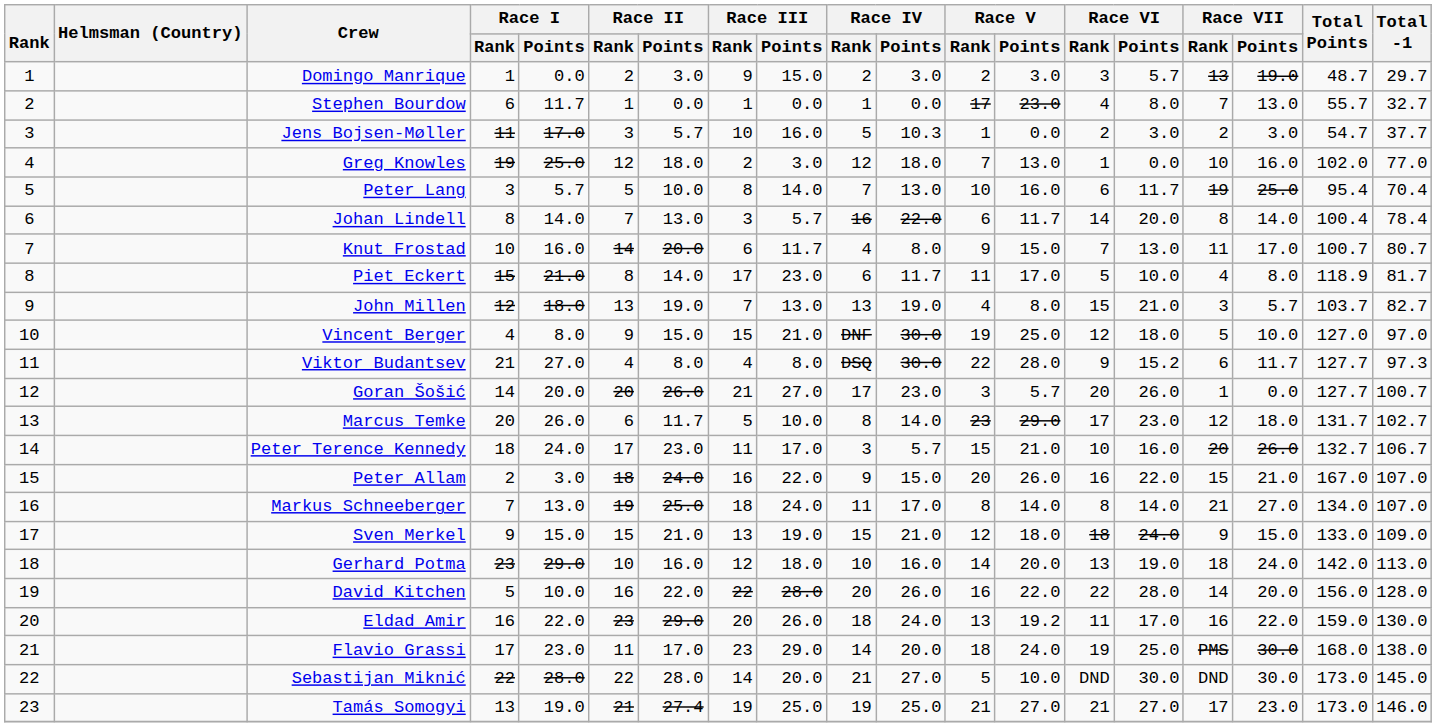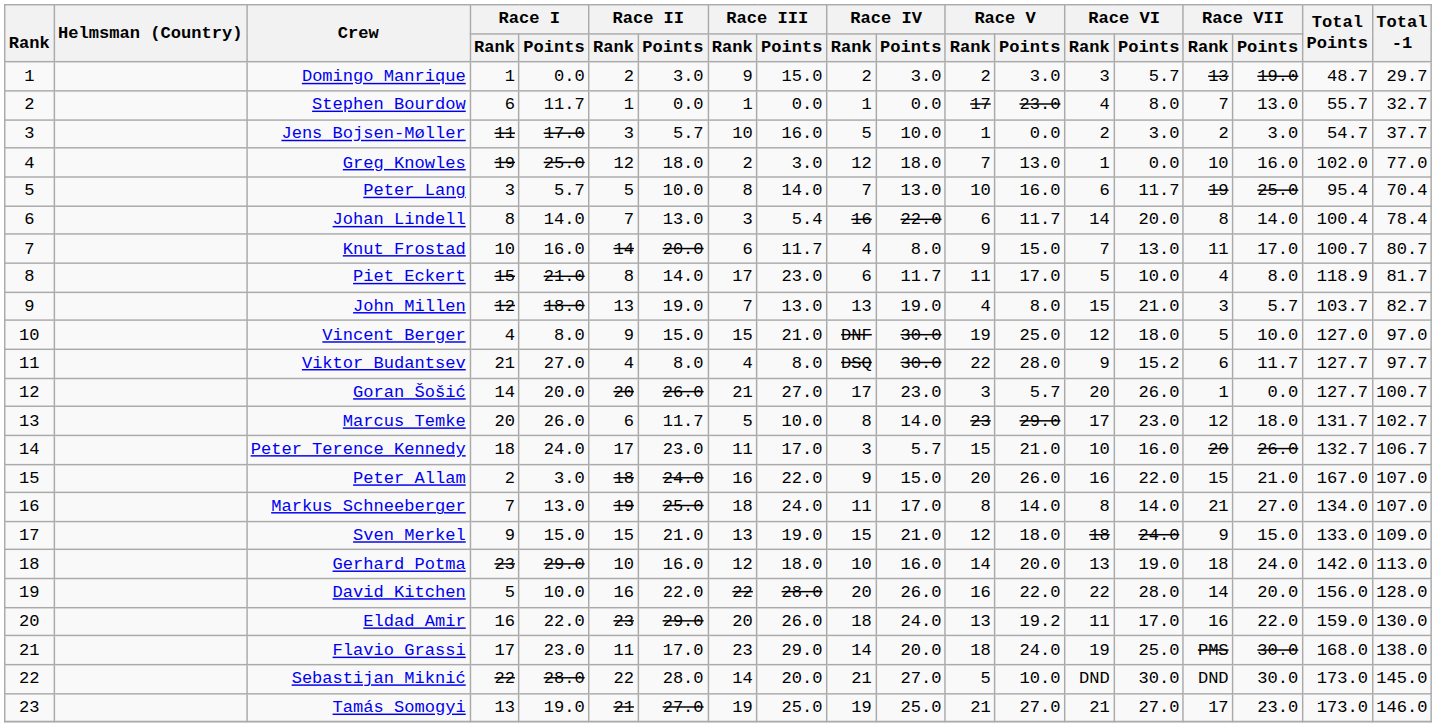 <table class="wikitable" style="text-align:right; font-size:90%">
 <tr>
 <th rowspan="2"><br>Rank</th>
 <th rowspan="2">Helmsman (Country)</th>
 <th rowspan="2">Crew</th>
 <th colspan="2">Race I</th>
 <th colspan="2">Race II</th>
 <th colspan="2">Race III</th>
 <th colspan="2">Race IV</th>
 <th colspan="2">Race V</th>
 <th colspan="2">Race VI</th>
 <th colspan="2">Race VII</th>
 <th rowspan="2">Total <br>Points <br> </th>
 <th rowspan="2">Total<br>-1<br> </th>
 </tr>
 <tr>
 <th>Rank</th>
 <th>Points</th>
 <th>Rank</th>
 <th>Points</th>
 <th>Rank</th>
 <th>Points</th>
 <th>Rank</th>
 <th>Points</th>
 <th>Rank</th>
 <th>Points</th>
 <th>Rank</th>
 <th>Points</th>
 <th>Rank</th>
 <th>Points</th>
 </tr>
 <tr style="vertical-align:top;">
 <td align=center>1</td>
 <td align=left></td>
 <td><a href='#'>Domingo Manrique</a> </td>
 <td>1</td>
 <td>0.0</td>
 <td>2</td>
 <td>3.0</td>
 <td>9</td>
 <td>15.0</td>
 <td>2</td>
 <td>3.0</td>
 <td>2</td>
 <td>3.0</td>
 <td>3</td>
 <td>5.7</td>
 <td><s>13</s></td>
 <td><s>19.0</s></td>
 <td>48.7</td>
 <td>29.7</td>
 </tr>
 <tr>
 <td align=center>2</td>
 <td align=left></td>
 <td><a href='#'>Stephen Bourdow</a> </td>
 <td>6</td>
 <td>11.7</td>
 <td>1</td>
 <td>0.0</td>
 <td>1</td>
 <td>0.0</td>
 <td>1</td>
 <td>0.0</td>
 <td><s>17</s></td>
 <td><s>23.0</s></td>
 <td>4</td>
 <td>8.0</td>
 <td>7</td>
 <td>13.0</td>
 <td>55.7</td>
 <td>32.7</td>
 </tr>
 <tr>
 <td align=center>3</td>
 <td align=left></td>
 <td><a href='#'>Jens Bojsen-Møller</a> </td>
 <td><s>11</s></td>
 <td><s>17.0</s></td>
 <td>3</td>
 <td>5.7</td>
 <td>10</td>
 <td>16.0</td>
 <td>5</td>
-<td>10.3</td>
+<td>10.0</td>
 <td>1</td>
 <td>0.0</td>
 <td>2</td>
 <td>3.0</td>
 <td>2</td>
 <td>3.0</td>
 <td>54.7</td>
 <td>37.7</td>
 </tr>
 <tr>
 <td align=center>4</td>
 <td align=left></td>
 <td><a href='#'>Greg Knowles</a> </td>
 <td><s>19</s></td>
 <td><s>25.0</s></td>
 <td>12</td>
 <td>18.0</td>
 <td>2</td>
 <td>3.0</td>
 <td>12</td>
 <td>18.0</td>
 <td>7</td>
 <td>13.0</td>
 <td>1</td>
 <td>0.0</td>
 <td>10</td>
 <td>16.0</td>
 <td>102.0</td>
 <td>77.0</td>
 </tr>
 <tr>
 <td align=center>5</td>
 <td align=left></td>
 <td><a href='#'>Peter Lang</a> </td>
 <td>3</td>
 <td>5.7</td>
 <td>5</td>
 <td>10.0</td>
 <td>8</td>
 <td>14.0</td>
 <td>7</td>
 <td>13.0</td>
 <td>10</td>
 <td>16.0</td>
 <td>6</td>
 <td>11.7</td>
 <td><s>19</s></td>
 <td><s>25.0</s></td>
 <td>95.4</td>
 <td>70.4</td>
 </tr>
 <tr>
 <td align=center>6</td>
 <td align=left></td>
 <td><a href='#'>Johan Lindell</a> </td>
 <td>8</td>
 <td>14.0</td>
 <td>7</td>
 <td>13.0</td>
 <td>3</td>
-<td>5.7</td>
+<td>5.4</td>
 <td><s>16</s></td>
 <td><s>22.0</s></td>
 <td>6</td>
 <td>11.7</td>
 <td>14</td>
 <td>20.0</td>
 <td>8</td>
 <td>14.0</td>
 <td>100.4</td>
 <td>78.4</td>
 </tr>
 <tr>
 <td align=center>7</td>
 <td align=left></td>
 <td><a href='#'>Knut Frostad</a> </td>
 <td>10</td>
 <td>16.0</td>
 <td><s>14</s></td>
 <td><s>20.0</s></td>
 <td>6</td>
 <td>11.7</td>
 <td>4</td>
 <td>8.0</td>
 <td>9</td>
 <td>15.0</td>
 <td>7</td>
 <td>13.0</td>
 <td>11</td>
 <td>17.0</td>
 <td>100.7</td>
 <td>80.7</td>
 </tr>
 <tr>
 <td align=center>8</td>
 <td align=left></td>
 <td><a href='#'>Piet Eckert</a> </td>
 <td><s>15</s></td>
 <td><s>21.0</s></td>
 <td>8</td>
 <td>14.0</td>
 <td>17</td>
 <td>23.0</td>
 <td>6</td>
 <td>11.7</td>
 <td>11</td>
 <td>17.0</td>
 <td>5</td>
 <td>10.0</td>
 <td>4</td>
 <td>8.0</td>
 <td>118.9</td>
 <td>81.7</td>
 </tr>
 <tr>
 <td align=center>9</td>
 <td align=left></td>
 <td><a href='#'>John Millen</a> </td>
 <td><s>12</s></td>
 <td><s>18.0</s></td>
 <td>13</td>
 <td>19.0</td>
 <td>7</td>
 <td>13.0</td>
 <td>13</td>
 <td>19.0</td>
 <td>4</td>
 <td>8.0</td>
 <td>15</td>
 <td>21.0</td>
 <td>3</td>
 <td>5.7</td>
 <td>103.7</td>
 <td>82.7</td>
 </tr>
 <tr>
 <td align=center>10</td>
 <td align=left></td>
 <td><a href='#'>Vincent Berger</a> </td>
 <td>4</td>
 <td>8.0</td>
 <td>9</td>
 <td>15.0</td>
 <td>15</td>
 <td>21.0</td>
 <td><s>DNF</s></td>
 <td><s>30.0</s></td>
 <td>19</td>
 <td>25.0</td>
 <td>12</td>
 <td>18.0</td>
 <td>5</td>
 <td>10.0</td>
 <td>127.0</td>
 <td>97.0</td>
 </tr>
 <tr>
 <td align=center>11</td>
 <td align=left></td>
 <td><a href='#'>Viktor Budantsev</a> </td>
 <td>21</td>
 <td>27.0</td>
 <td>4</td>
 <td>8.0</td>
 <td>4</td>
 <td>8.0</td>
 <td><s>DSQ</s></td>
 <td><s>30.0</s></td>
 <td>22</td>
 <td>28.0</td>
 <td>9</td>
 <td>15.2</td>
 <td>6</td>
 <td>11.7</td>
 <td>127.7</td>
-<td>97.3</td>
+<td>97.7</td>
 </tr>
 <tr>
 <td align=center>12</td>
 <td align=left></td>
 <td><a href='#'>Goran Šošić</a> </td>
 <td>14</td>
 <td>20.0</td>
 <td><s>20</s></td>
 <td><s>26.0</s></td>
 <td>21</td>
 <td>27.0</td>
 <td>17</td>
 <td>23.0</td>
 <td>3</td>
 <td>5.7</td>
 <td>20</td>
 <td>26.0</td>
 <td>1</td>
 <td>0.0</td>
 <td>127.7</td>
 <td>100.7</td>
 </tr>
 <tr>
 <td align=center>13</td>
 <td align=left></td>
 <td><a href='#'>Marcus Temke</a> </td>
 <td>20</td>
 <td>26.0</td>
 <td>6</td>
 <td>11.7</td>
 <td>5</td>
 <td>10.0</td>
 <td>8</td>
 <td>14.0</td>
 <td><s>23</s></td>
 <td><s>29.0</s></td>
 <td>17</td>
 <td>23.0</td>
 <td>12</td>
 <td>18.0</td>
 <td>131.7</td>
 <td>102.7</td>
 </tr>
 <tr>
 <td align=center>14</td>
 <td align=left></td>
 <td><a href='#'>Peter Terence Kennedy</a> </td>
 <td>18</td>
 <td>24.0</td>
 <td>17</td>
 <td>23.0</td>
 <td>11</td>
 <td>17.0</td>
 <td>3</td>
 <td>5.7</td>
 <td>15</td>
 <td>21.0</td>
 <td>10</td>
 <td>16.0</td>
 <td><s>20</s></td>
 <td><s>26.0</s></td>
 <td>132.7</td>
 <td>106.7</td>
 </tr>
 <tr>
 <td align=center>15</td>
 <td align=left></td>
 <td><a href='#'>Peter Allam</a> </td>
 <td>2</td>
 <td>3.0</td>
 <td><s>18</s></td>
 <td><s>24.0</s></td>
 <td>16</td>
 <td>22.0</td>
 <td>9</td>
 <td>15.0</td>
 <td>20</td>
 <td>26.0</td>
 <td>16</td>
 <td>22.0</td>
 <td>15</td>
 <td>21.0</td>
 <td>167.0</td>
 <td>107.0</td>
 </tr>
 <tr>
 <td align=center>16</td>
 <td align=left></td>
 <td><a href='#'>Markus Schneeberger</a> </td>
 <td>7</td>
 <td>13.0</td>
 <td><s>19</s></td>
 <td><s>25.0</s></td>
 <td>18</td>
 <td>24.0</td>
 <td>11</td>
 <td>17.0</td>
 <td>8</td>
 <td>14.0</td>
 <td>8</td>
 <td>14.0</td>
 <td>21</td>
 <td>27.0</td>
 <td>134.0</td>
 <td>107.0</td>
 </tr>
 <tr>
 <td align=center>17</td>
 <td align=left></td>
 <td><a href='#'>Sven Merkel</a> </td>
 <td>9</td>
 <td>15.0</td>
 <td>15</td>
 <td>21.0</td>
 <td>13</td>
 <td>19.0</td>
 <td>15</td>
 <td>21.0</td>
 <td>12</td>
 <td>18.0</td>
 <td><s>18</s></td>
 <td><s>24.0</s></td>
 <td>9</td>
 <td>15.0</td>
 <td>133.0</td>
 <td>109.0</td>
 </tr>
 <tr>
 <td align=center>18</td>
 <td align=left></td>
 <td><a href='#'>Gerhard Potma</a> </td>
 <td><s>23</s></td>
 <td><s>29.0</s></td>
 <td>10</td>
 <td>16.0</td>
 <td>12</td>
 <td>18.0</td>
 <td>10</td>
 <td>16.0</td>
 <td>14</td>
 <td>20.0</td>
 <td>13</td>
 <td>19.0</td>
 <td>18</td>
 <td>24.0</td>
 <td>142.0</td>
 <td>113.0</td>
 </tr>
 <tr>
 <td align=center>19</td>
 <td align=left></td>
 <td><a href='#'>David Kitchen</a> </td>
 <td>5</td>
 <td>10.0</td>
 <td>16</td>
 <td>22.0</td>
 <td><s>22</s></td>
 <td><s>28.0</s></td>
 <td>20</td>
 <td>26.0</td>
 <td>16</td>
 <td>22.0</td>
 <td>22</td>
 <td>28.0</td>
 <td>14</td>
 <td>20.0</td>
 <td>156.0</td>
 <td>128.0</td>
 </tr>
 <tr>
 <td align=center>20</td>
 <td align=left></td>
 <td><a href='#'>Eldad Amir</a> </td>
 <td>16</td>
 <td>22.0</td>
 <td><s>23</s></td>
 <td><s>29.0</s></td>
 <td>20</td>
 <td>26.0</td>
 <td>18</td>
 <td>24.0</td>
 <td>13</td>
 <td>19.2</td>
 <td>11</td>
 <td>17.0</td>
 <td>16</td>
 <td>22.0</td>
 <td>159.0</td>
 <td>130.0</td>
 </tr>
 <tr>
 <td align=center>21</td>
 <td align=left></td>
 <td><a href='#'>Flavio Grassi</a> </td>
 <td>17</td>
 <td>23.0</td>
 <td>11</td>
 <td>17.0</td>
 <td>23</td>
 <td>29.0</td>
 <td>14</td>
 <td>20.0</td>
 <td>18</td>
 <td>24.0</td>
 <td>19</td>
 <td>25.0</td>
 <td><s>PMS</s></td>
 <td><s>30.0</s></td>
 <td>168.0</td>
 <td>138.0</td>
 </tr>
 <tr>
 <td align=center>22</td>
 <td align=left></td>
 <td><a href='#'>Sebastijan Miknić</a> </td>
 <td><s>22</s></td>
 <td><s>28.0</s></td>
 <td>22</td>
 <td>28.0</td>
 <td>14</td>
 <td>20.0</td>
 <td>21</td>
 <td>27.0</td>
 <td>5</td>
 <td>10.0</td>
 <td>DND</td>
 <td>30.0</td>
 <td>DND</td>
 <td>30.0</td>
 <td>173.0</td>
 <td>145.0</td>
 </tr>
 <tr>
 <td align=center>23</td>
 <td align=left></td>
 <td><a href='#'>Tamás Somogyi</a> </td>
 <td>13</td>
 <td>19.0</td>
 <td><s>21</s></td>
-<td><s>27.4</s></td>
+<td><s>27.0</s></td>
 <td>19</td>
 <td>25.0</td>
 <td>19</td>
 <td>25.0</td>
 <td>21</td>
 <td>27.0</td>
 <td>21</td>
 <td>27.0</td>
 <td>17</td>
 <td>23.0</td>
 <td>173.0</td>
 <td>146.0</td>
 </tr>
 <tr>
 </tr>
 </table>
